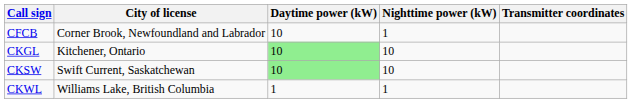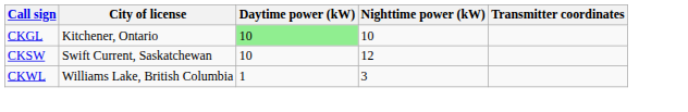 <table class="wikitable sortable">
 <tr>
 <th><a href='#'>Call sign</a></th>
 <th>City of license</th>
 <th>Daytime power (kW)</th>
 <th>Nighttime power (kW)</th>
 <th>Transmitter coordinates</th>
-</tr>
-<tr>
-<td><a href='#'>CFCB</a></td>
-<td>Corner Brook, Newfoundland and Labrador</td>
-<td>10</td>
-<td>1</td>
-<td></td>
 </tr>
 <tr>
 <td><a href='#'>CKGL</a></td>
 <td>Kitchener, Ontario</td>
 <td style="background: lightgreen;">10</td>
 <td>10</td>
 <td></td>
 </tr>
 <tr>
 <td><a href='#'>CKSW</a></td>
 <td>Swift Current, Saskatchewan</td>
-<td style="background: lightgreen;">10</td>
 <td>10</td>
+<td>12</td>
 <td></td>
 </tr>
 <tr>
 <td><a href='#'>CKWL</a></td>
 <td>Williams Lake, British Columbia</td>
 <td>1</td>
-<td>1</td>
+<td>3</td>
 <td></td>
 </tr>
 </table>
